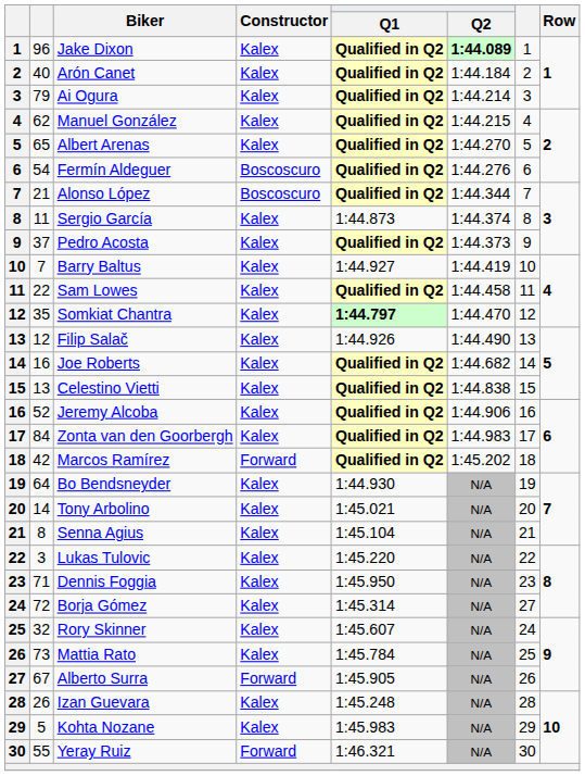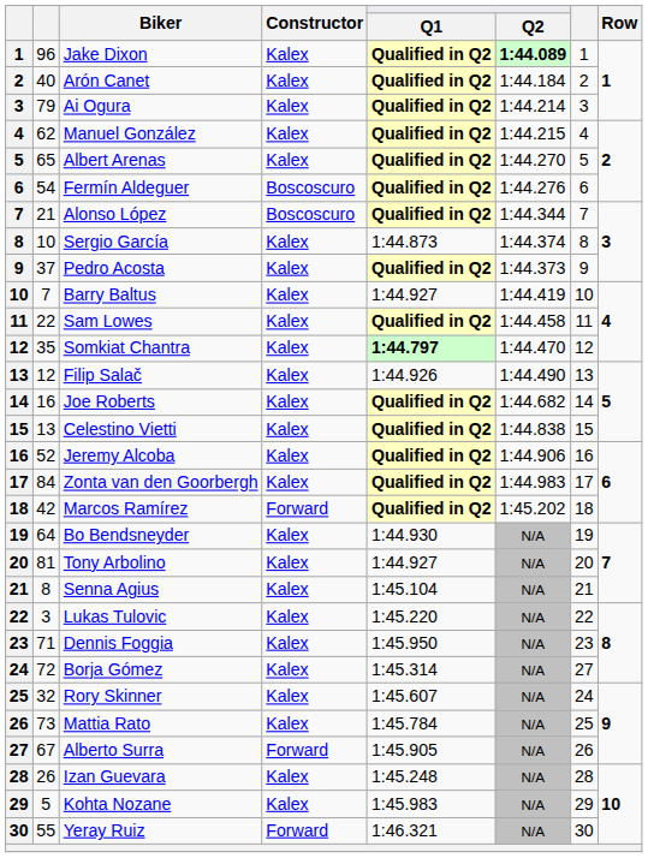 <table class="wikitable sortable" style="font-size: 85%;">
 <tr>
 <th rowspan="2"></th>
 <th rowspan="2"></th>
 <th rowspan="2">Biker</th>
 <th rowspan="2">Constructor</th>
 <th colspan="2" style="background:#eaecf0; text-align:center;"></th>
 <th rowspan="2"></th>
 <th rowspan="2">Row</th>
 </tr>
 <tr>
 <th scope="col">Q1</th>
 <th scope="col">Q2</th>
 </tr>
 <tr>
 <th scope="row">1</th>
 <td align="center">96</td>
 <td> <a href='#'>Jake Dixon</a></td>
 <td><a href='#'>Kalex</a></td>
 <td style="background:#ffffbf;"><strong>Qualified in Q2</strong></td>
 <td style="background:#ccffcc;"><strong>1:44.089</strong></td>
 <td align="center">1</td>
 <td rowspan="3"><strong>1</strong></td>
 </tr>
 <tr>
 <th scope="row">2</th>
 <td align="center">40</td>
 <td> <a href='#'>Arón Canet</a></td>
 <td><a href='#'>Kalex</a></td>
 <td style="background:#ffffbf;"><strong>Qualified in Q2</strong></td>
 <td>1:44.184</td>
 <td align="center">2</td>
 </tr>
 <tr>
 <th scope="row">3</th>
 <td align="center">79</td>
 <td> <a href='#'>Ai Ogura</a></td>
 <td><a href='#'>Kalex</a></td>
 <td style="background:#ffffbf;"><strong>Qualified in Q2</strong></td>
 <td>1:44.214</td>
 <td align="center">3</td>
 </tr>
 <tr>
 <th scope="row">4</th>
 <td align="center">62</td>
 <td> <a href='#'>Manuel González</a></td>
 <td><a href='#'>Kalex</a></td>
 <td style="background:#ffffbf;"><strong>Qualified in Q2</strong></td>
 <td>1:44.215</td>
 <td align="center">4</td>
 <td rowspan="3"><strong>2</strong></td>
 </tr>
 <tr>
 <th scope="row">5</th>
 <td align="center">65</td>
 <td> <a href='#'>Albert Arenas</a></td>
 <td><a href='#'>Kalex</a></td>
 <td style="background:#ffffbf;"><strong>Qualified in Q2</strong></td>
 <td>1:44.270</td>
 <td align="center">5</td>
 </tr>
 <tr>
 <th scope="row">6</th>
 <td align="center">54</td>
 <td> <a href='#'>Fermín Aldeguer</a></td>
 <td><a href='#'>Boscoscuro</a></td>
 <td style="background:#ffffbf;"><strong>Qualified in Q2</strong></td>
 <td>1:44.276</td>
 <td align="center">6</td>
 </tr>
 <tr>
 <th scope="row">7</th>
 <td align="center">21</td>
 <td> <a href='#'>Alonso López</a></td>
 <td><a href='#'>Boscoscuro</a></td>
 <td style="background:#ffffbf;"><strong>Qualified in Q2</strong></td>
 <td>1:44.344</td>
 <td align="center">7</td>
 <td rowspan="3"><strong>3</strong></td>
 </tr>
 <tr>
 <th scope="row">8</th>
-<td align="center">11</td>
+<td align="center">10</td>
 <td> <a href='#'>Sergio García</a></td>
 <td><a href='#'>Kalex</a></td>
 <td>1:44.873</td>
 <td>1:44.374</td>
 <td align="center">8</td>
 </tr>
 <tr>
 <th scope="row">9</th>
 <td align="center">37</td>
 <td> <a href='#'>Pedro Acosta</a></td>
 <td><a href='#'>Kalex</a></td>
 <td style="background:#ffffbf;"><strong>Qualified in Q2</strong></td>
 <td>1:44.373</td>
 <td align="center">9</td>
 </tr>
 <tr>
 <th scope="row">10</th>
 <td align="center">7</td>
 <td> <a href='#'>Barry Baltus</a></td>
 <td><a href='#'>Kalex</a></td>
 <td>1:44.927</td>
 <td>1:44.419</td>
 <td align="center">10</td>
 <td rowspan="3"><strong>4</strong></td>
 </tr>
 <tr>
 <th scope="row">11</th>
 <td align="center">22</td>
 <td> <a href='#'>Sam Lowes</a></td>
 <td><a href='#'>Kalex</a></td>
 <td style="background:#ffffbf;"><strong>Qualified in Q2</strong></td>
 <td>1:44.458</td>
 <td align="center">11</td>
 </tr>
 <tr>
 <th scope="row">12</th>
 <td align="center">35</td>
 <td> <a href='#'>Somkiat Chantra</a></td>
 <td><a href='#'>Kalex</a></td>
 <td style="background:#ccffcc;"><strong>1:44.797</strong></td>
 <td>1:44.470</td>
 <td align="center">12</td>
 </tr>
 <tr>
 <th scope="row">13</th>
 <td align="center">12</td>
 <td> <a href='#'>Filip Salač</a></td>
 <td><a href='#'>Kalex</a></td>
 <td>1:44.926</td>
 <td>1:44.490</td>
 <td align="center">13</td>
 <td rowspan="3"><strong>5</strong></td>
 </tr>
 <tr>
 <th scope="row">14</th>
 <td align="center">16</td>
 <td> <a href='#'>Joe Roberts</a></td>
 <td><a href='#'>Kalex</a></td>
 <td style="background:#ffffbf;"><strong>Qualified in Q2</strong></td>
 <td>1:44.682</td>
 <td align="center">14</td>
 </tr>
 <tr>
 <th scope="row">15</th>
 <td align="center">13</td>
 <td> <a href='#'>Celestino Vietti</a></td>
 <td><a href='#'>Kalex</a></td>
 <td style="background:#ffffbf;"><strong>Qualified in Q2</strong></td>
 <td>1:44.838</td>
 <td align="center">15</td>
 </tr>
 <tr>
 <th scope="row">16</th>
 <td align="center">52</td>
 <td> <a href='#'>Jeremy Alcoba</a></td>
 <td><a href='#'>Kalex</a></td>
 <td style="background:#ffffbf;"><strong>Qualified in Q2</strong></td>
 <td>1:44.906</td>
 <td align="center">16</td>
 <td rowspan="3"><strong>6</strong></td>
 </tr>
 <tr>
 <th scope="row">17</th>
 <td align="center">84</td>
 <td> <a href='#'>Zonta van den Goorbergh</a></td>
 <td><a href='#'>Kalex</a></td>
 <td style="background:#ffffbf;"><strong>Qualified in Q2</strong></td>
 <td>1:44.983</td>
 <td align="center">17</td>
 </tr>
 <tr>
 <th scope="row">18</th>
 <td align="center">42</td>
 <td> <a href='#'>Marcos Ramírez</a></td>
 <td><a href='#'>Forward</a></td>
 <td style="background:#ffffbf;"><strong>Qualified in Q2</strong></td>
 <td>1:45.202</td>
 <td align="center">18</td>
 </tr>
 <tr>
 <th scope="row">19</th>
 <td align="center">64</td>
 <td> <a href='#'>Bo Bendsneyder</a></td>
 <td><a href='#'>Kalex</a></td>
 <td>1:44.930</td>
 <td style="background: silver" align="center" data-sort-value="19"><small>N/A</small></td>
 <td align="center">19</td>
 <td rowspan="3"><strong>7</strong></td>
 </tr>
 <tr>
 <th scope="row">20</th>
-<td align="center">14</td>
+<td align="center">81</td>
 <td> <a href='#'>Tony Arbolino</a></td>
 <td><a href='#'>Kalex</a></td>
-<td>1:45.021</td>
+<td>1:44.927</td>
 <td style="background: silver" align="center" data-sort-value="20"><small>N/A</small></td>
 <td align="center">20</td>
 </tr>
 <tr>
 <th scope="row">21</th>
 <td align="center">8</td>
 <td> <a href='#'>Senna Agius</a></td>
 <td><a href='#'>Kalex</a></td>
 <td>1:45.104</td>
 <td style="background: silver" align="center" data-sort-value="21"><small>N/A</small></td>
 <td align="center">21</td>
 </tr>
 <tr>
 <th scope="row">22</th>
 <td align="center">3</td>
 <td> <a href='#'>Lukas Tulovic</a></td>
 <td><a href='#'>Kalex</a></td>
 <td>1:45.220</td>
 <td style="background: silver" align="center" data-sort-value="22"><small>N/A</small></td>
 <td align="center">22</td>
 <td rowspan="3"><strong>8</strong></td>
 </tr>
 <tr>
 <th scope="row">23</th>
 <td align="center">71</td>
 <td> <a href='#'>Dennis Foggia</a></td>
 <td><a href='#'>Kalex</a></td>
 <td>1:45.950</td>
 <td style="background: silver" align="center" data-sort-value="23"><small>N/A</small></td>
 <td align="center">23</td>
 </tr>
 <tr>
 <th scope="row">24</th>
 <td align="center">72</td>
 <td> <a href='#'>Borja Gómez</a></td>
 <td><a href='#'>Kalex</a></td>
 <td>1:45.314</td>
 <td style="background: silver" align="center" data-sort-value="24"><small>N/A</small></td>
 <td align="center">27</td>
 </tr>
 <tr>
 <th scope="row">25</th>
 <td align="center">32</td>
 <td> <a href='#'>Rory Skinner</a></td>
 <td><a href='#'>Kalex</a></td>
 <td>1:45.607</td>
 <td style="background: silver" align="center" data-sort-value="25"><small>N/A</small></td>
 <td align="center">24</td>
 <td rowspan="3"><strong>9</strong></td>
 </tr>
 <tr>
 <th scope="row">26</th>
 <td align="center">73</td>
 <td> <a href='#'>Mattia Rato</a></td>
 <td><a href='#'>Kalex</a></td>
 <td>1:45.784</td>
 <td style="background: silver" align="center" data-sort-value="26"><small>N/A</small></td>
 <td align="center">25</td>
 </tr>
 <tr>
 <th scope="row">27</th>
 <td align="center">67</td>
 <td> <a href='#'>Alberto Surra</a></td>
 <td><a href='#'>Forward</a></td>
 <td>1:45.905</td>
 <td style="background: silver" align="center" data-sort-value="27"><small>N/A</small></td>
 <td align="center">26</td>
 </tr>
 <tr>
 <th scope="row">28</th>
 <td align="center">26</td>
 <td> <a href='#'>Izan Guevara</a></td>
 <td><a href='#'>Kalex</a></td>
 <td>1:45.248</td>
 <td style="background: silver" align="center" data-sort-value="28"><small>N/A</small></td>
 <td align="center">28</td>
 <td rowspan="3"><strong>10</strong></td>
 </tr>
 <tr>
 <th scope="row">29</th>
 <td align="center">5</td>
 <td> <a href='#'>Kohta Nozane</a></td>
 <td><a href='#'>Kalex</a></td>
 <td>1:45.983</td>
 <td style="background: silver" align="center" data-sort-value="29"><small>N/A</small></td>
 <td align="center">29</td>
 </tr>
 <tr>
 <th scope="row">30</th>
 <td align="center">55</td>
 <td> <a href='#'>Yeray Ruiz</a></td>
 <td><a href='#'>Forward</a></td>
 <td>1:46.321</td>
 <td style="background: silver" align="center" data-sort-value="30"><small>N/A</small></td>
 <td align="center">30</td>
 </tr>
 <tr>
 <th colspan="8"></th>
 </tr>
 <tr>
 </tr>
 </table>
